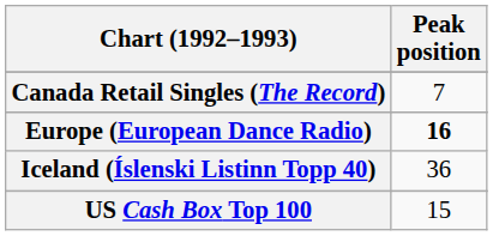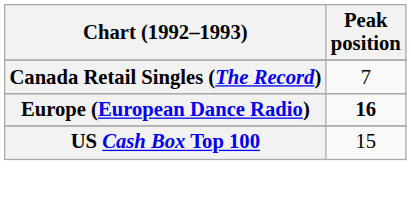 <table class="wikitable sortable plainrowheaders" style="text-align:center">
 <tr>
 <th scope="col">Chart (1992–1993)</th>
 <th scope="col">Peak<br>position</th>
 </tr>
 <tr>
 </tr>
 <tr>
 <th scope="row">Canada Retail Singles (<em><a href='#'>The Record</a></em>)</th>
 <td>7</td>
 </tr>
 <tr>
 </tr>
 <tr>
 <th scope="row">Europe (<a href='#'>European Dance Radio</a>)</th>
 <td><strong>16</strong></td>
 </tr>
 <tr>
-<th scope="row">Iceland (<a href='#'>Íslenski Listinn Topp 40</a>)</th>
-<td>36</td>
-</tr>
-<tr>
 </tr>
 <tr>
 </tr>
 <tr>
 </tr>
 <tr>
 <th scope="row">US <a href='#'><em>Cash Box</em> Top 100</a></th>
 <td>15</td>
 </tr>
 </table>
